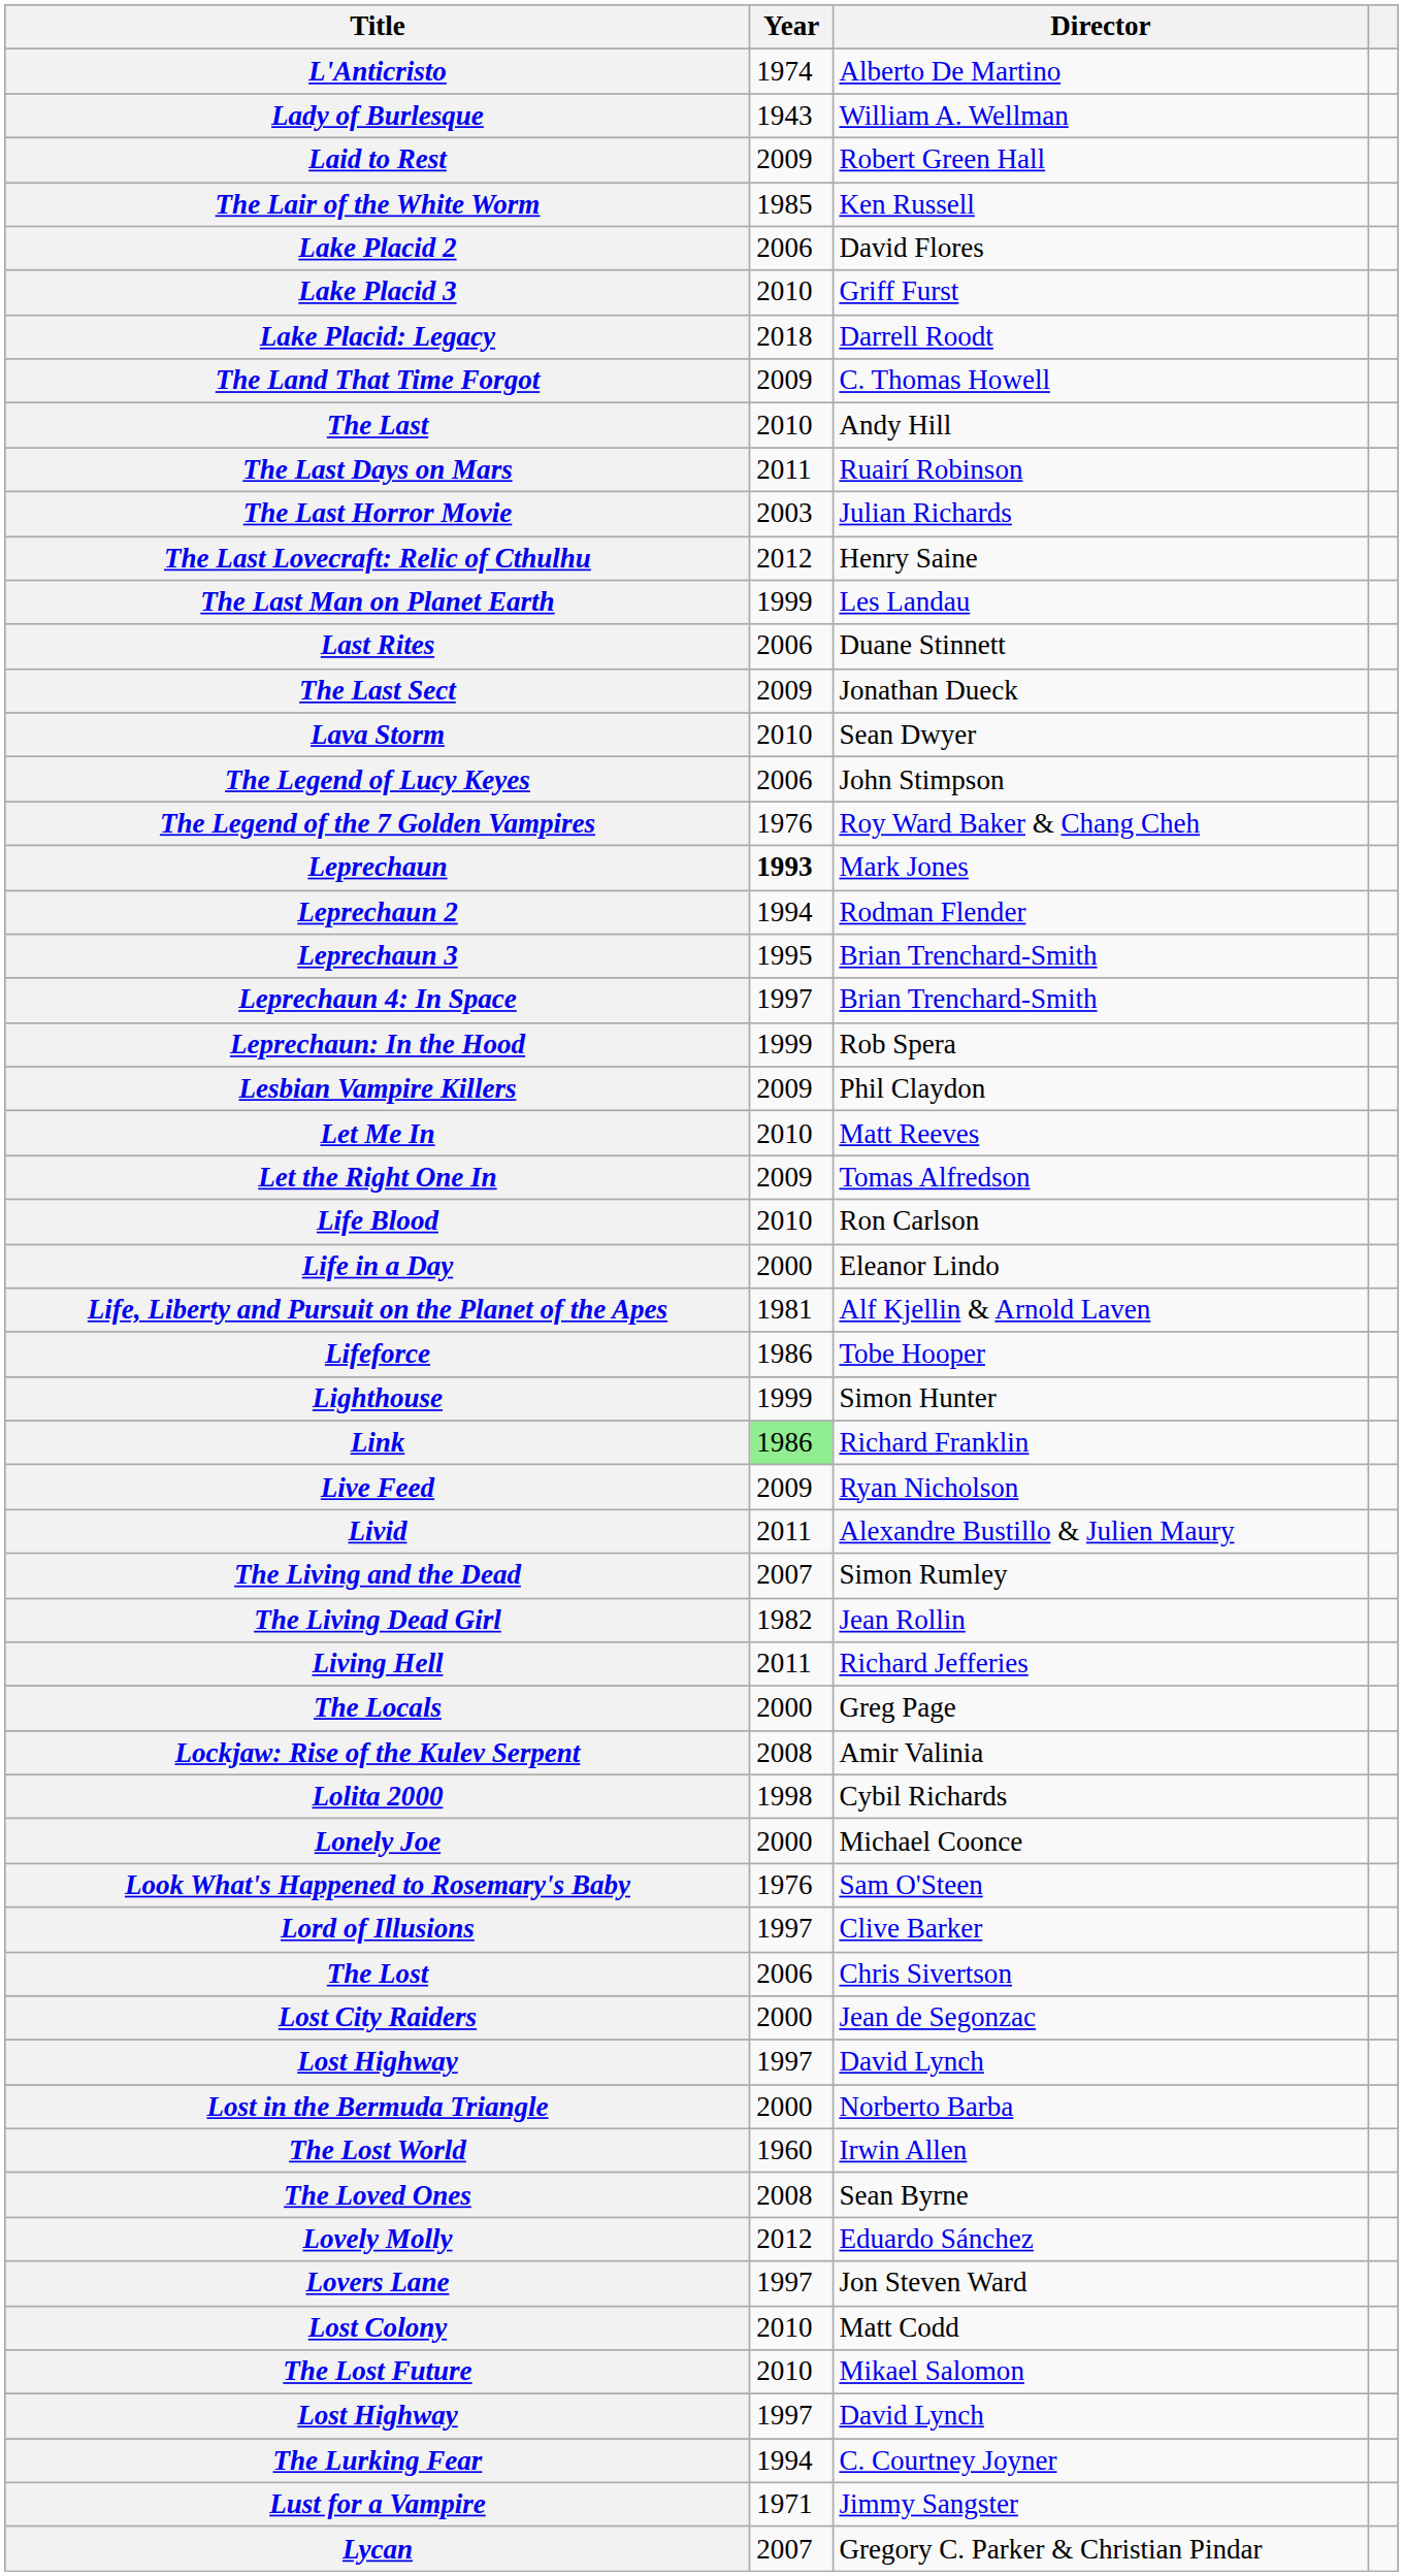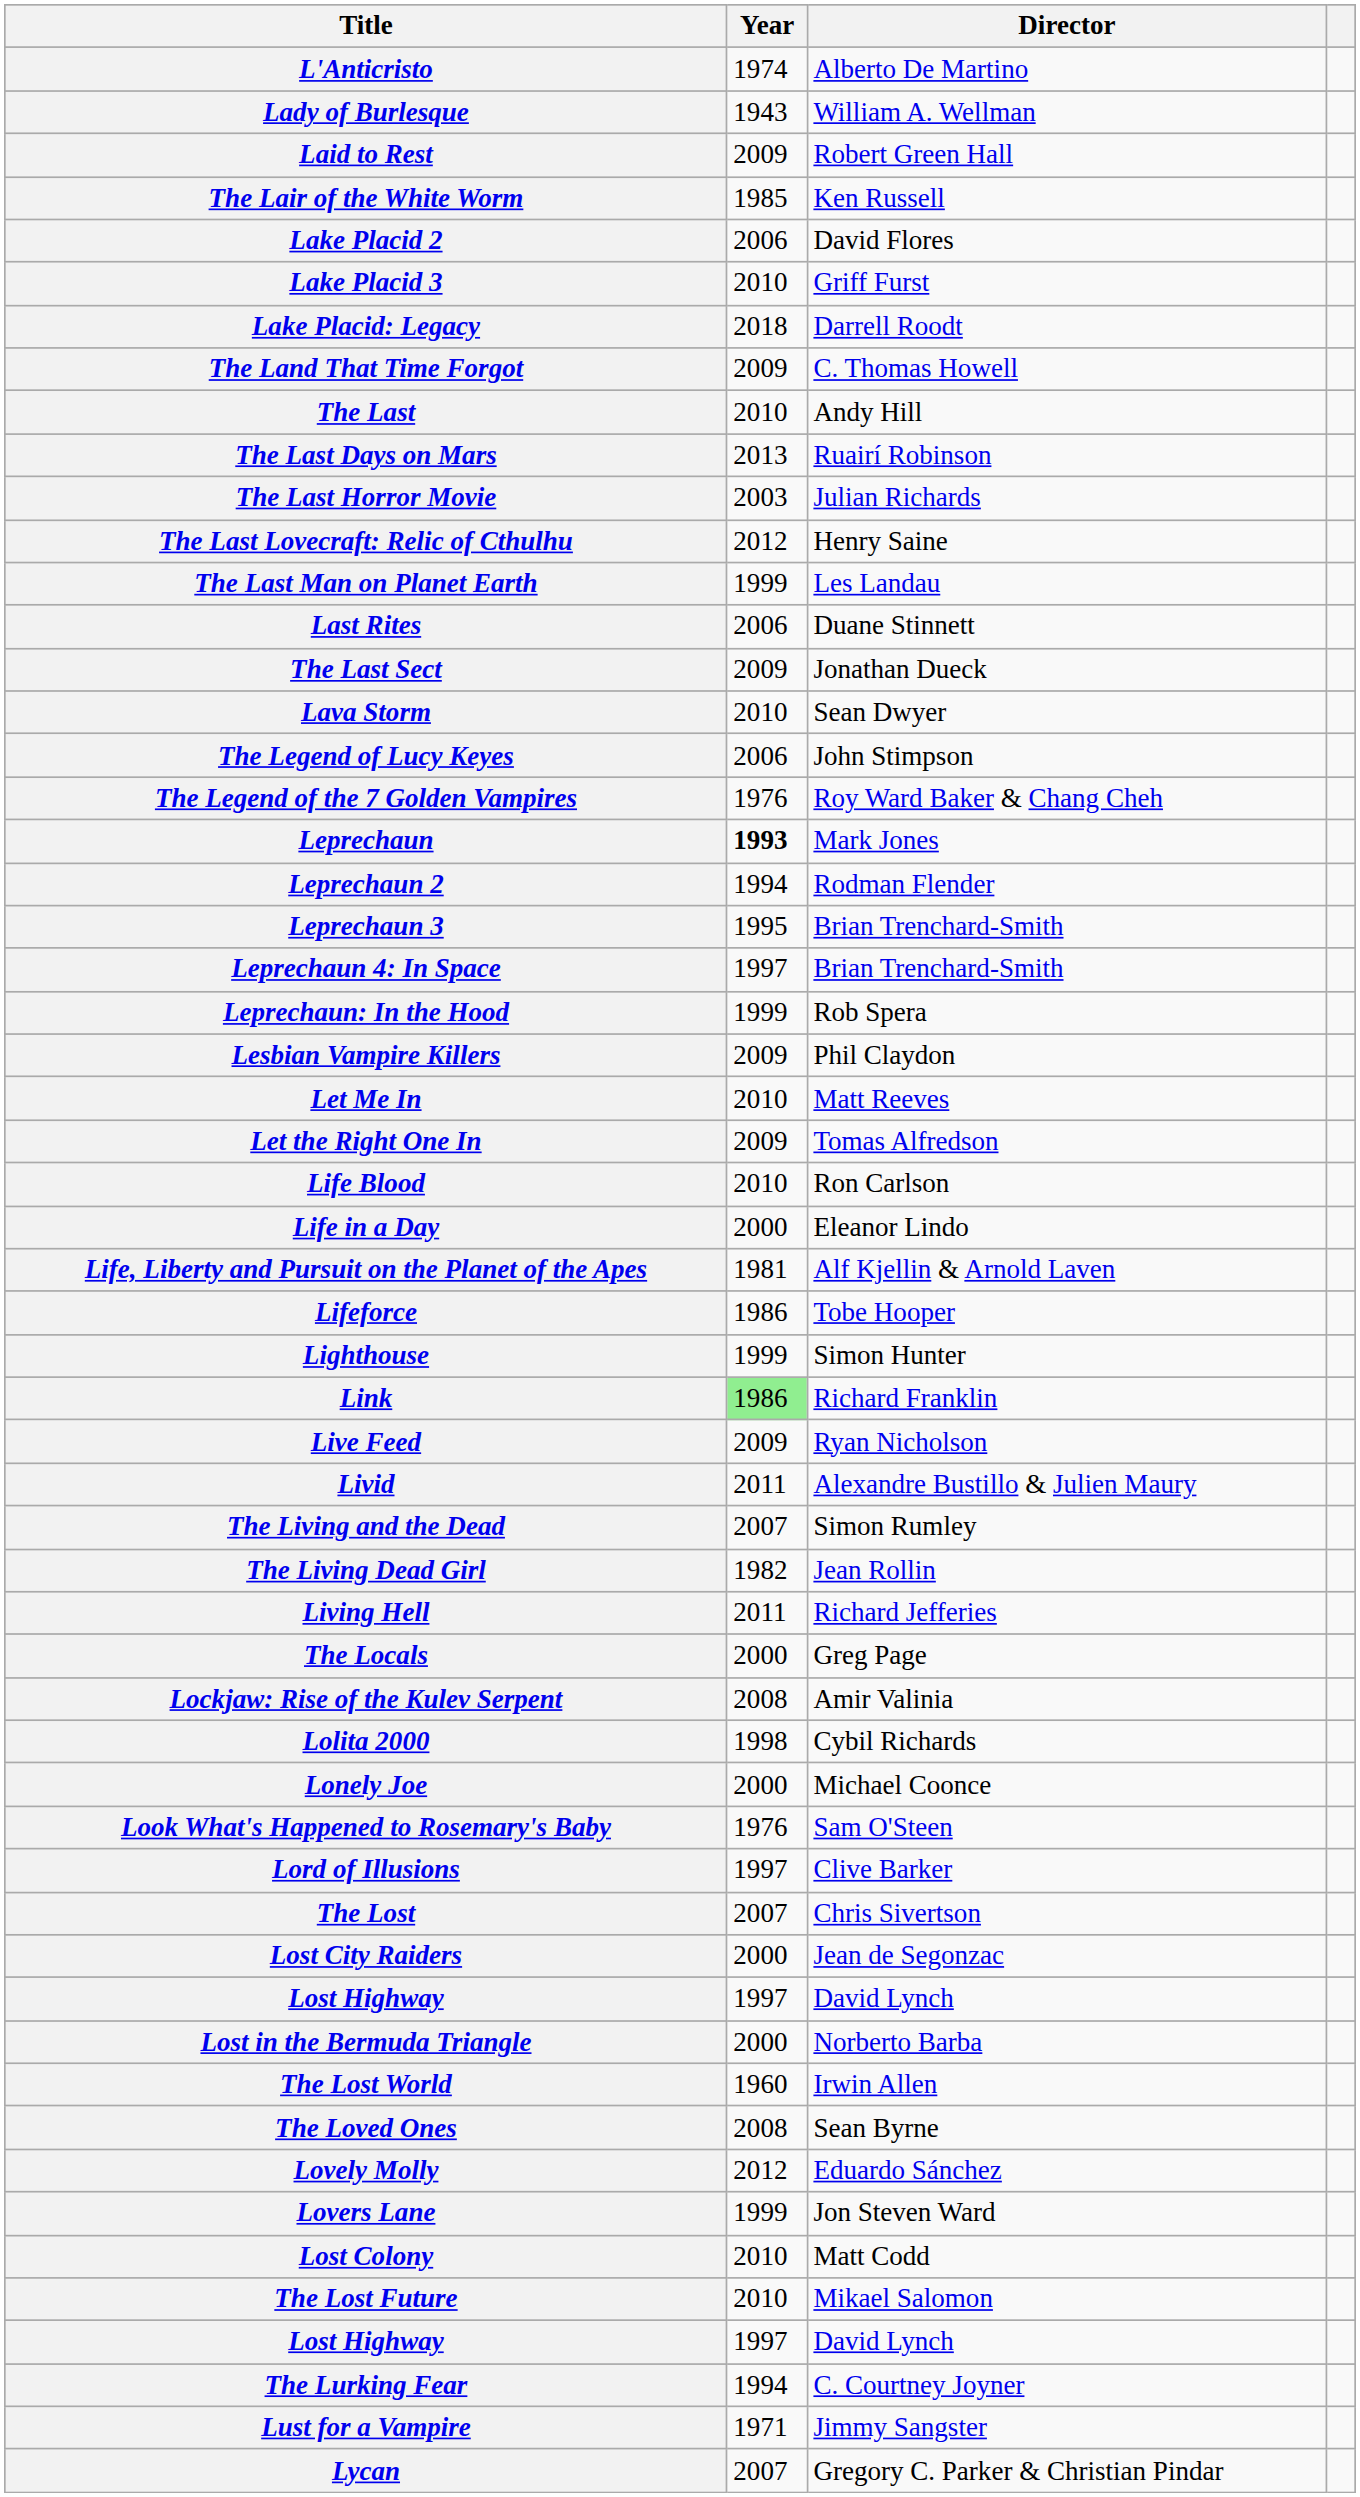 <table style="width:800px;" class="wikitable plainrowheaders sortable">
 <tr>
 <th width="420" scope="col">Title</th>
 <th width="40" scope="col">Year</th>
 <th width="300" scope="col">Director</th>
 <th scope="col"></th>
 </tr>
 <tr>
 <th scope="row"><em><a href='#'>L'Anticristo</a></em></th>
 <td>1974</td>
 <td><a href='#'>Alberto De Martino</a></td>
 <td></td>
 </tr>
 <tr>
 <th scope="row"><em><a href='#'>Lady of Burlesque</a></em></th>
 <td>1943</td>
 <td><a href='#'>William A. Wellman</a></td>
 <td align="center"></td>
 </tr>
 <tr>
 <th scope="row"><em><a href='#'>Laid to Rest</a></em></th>
 <td>2009</td>
 <td><a href='#'>Robert Green Hall</a></td>
 <td></td>
 </tr>
 <tr>
 <th scope="row"><em><a href='#'>The Lair of the White Worm</a></em></th>
 <td>1985</td>
 <td><a href='#'>Ken Russell</a></td>
 <td></td>
 </tr>
 <tr>
 <th scope="row"><em><a href='#'>Lake Placid 2</a></em></th>
 <td>2006</td>
 <td>David Flores</td>
 <td align="center"></td>
 </tr>
 <tr>
 <th scope="row"><em><a href='#'>Lake Placid 3</a></em></th>
 <td>2010</td>
 <td><a href='#'>Griff Furst</a></td>
 <td></td>
 </tr>
 <tr>
 <th scope="row"><em><a href='#'>Lake Placid: Legacy</a></em></th>
 <td>2018</td>
 <td><a href='#'>Darrell Roodt</a></td>
 <td></td>
 </tr>
 <tr>
 <th scope="row"><em><a href='#'>The Land That Time Forgot</a></em></th>
 <td>2009</td>
 <td><a href='#'>C. Thomas Howell</a></td>
 <td></td>
 </tr>
 <tr>
 <th scope="row"><em><a href='#'>The Last</a></em></th>
 <td>2010</td>
 <td>Andy Hill</td>
 <td></td>
 </tr>
 <tr>
 <th scope="row"><em><a href='#'>The Last Days on Mars</a></em></th>
-<td>2011</td>
+<td>2013</td>
 <td><a href='#'>Ruairí Robinson</a></td>
 <td align="center"></td>
 </tr>
 <tr>
 <th scope="row"><em><a href='#'>The Last Horror Movie</a></em></th>
 <td>2003</td>
 <td><a href='#'>Julian Richards</a></td>
 <td></td>
 </tr>
 <tr>
 <th scope="row"><em><a href='#'>The Last Lovecraft: Relic of Cthulhu</a></em></th>
 <td>2012</td>
 <td>Henry Saine</td>
 <td></td>
 </tr>
 <tr>
 <th scope="row"><em><a href='#'>The Last Man on Planet Earth</a></em></th>
 <td>1999</td>
 <td><a href='#'>Les Landau</a></td>
 <td></td>
 </tr>
 <tr>
 <th scope="row"><em><a href='#'>Last Rites</a></em></th>
 <td>2006</td>
 <td>Duane Stinnett</td>
 <td></td>
 </tr>
 <tr>
 <th scope="row"><em><a href='#'>The Last Sect</a></em></th>
 <td>2009</td>
 <td>Jonathan Dueck</td>
 <td></td>
 </tr>
 <tr>
 <th scope="row"><em><a href='#'>Lava Storm</a></em></th>
 <td>2010</td>
 <td>Sean Dwyer</td>
 <td></td>
 </tr>
 <tr>
 <th scope="row"><em><a href='#'>The Legend of Lucy Keyes</a></em></th>
 <td>2006</td>
 <td>John Stimpson</td>
 <td></td>
 </tr>
 <tr>
 <th scope="row"><em><a href='#'>The Legend of the 7 Golden Vampires</a></em></th>
 <td>1976</td>
 <td><a href='#'>Roy Ward Baker</a> & <a href='#'>Chang Cheh</a></td>
 <td></td>
 </tr>
 <tr>
 <th scope="row"><em><a href='#'>Leprechaun</a></em></th>
 <td><strong>1993</strong></td>
 <td><a href='#'>Mark Jones</a></td>
 <td></td>
 </tr>
 <tr>
 <th scope="row"><em><a href='#'>Leprechaun 2</a></em></th>
 <td>1994</td>
 <td><a href='#'>Rodman Flender</a></td>
 <td></td>
 </tr>
 <tr>
 <th scope="row"><em><a href='#'>Leprechaun 3</a></em></th>
 <td>1995</td>
 <td><a href='#'>Brian Trenchard-Smith</a></td>
 <td></td>
 </tr>
 <tr>
 <th scope="row"><em><a href='#'>Leprechaun 4: In Space</a></em></th>
 <td>1997</td>
 <td><a href='#'>Brian Trenchard-Smith</a></td>
 <td align="center"></td>
 </tr>
 <tr>
 <th scope="row"><em><a href='#'>Leprechaun: In the Hood</a></em></th>
 <td>1999</td>
 <td>Rob Spera</td>
 <td></td>
 </tr>
 <tr>
 <th scope="row"><em><a href='#'>Lesbian Vampire Killers</a></em></th>
 <td>2009</td>
 <td>Phil Claydon</td>
 <td align="center"></td>
 </tr>
 <tr>
 <th scope="row"><em><a href='#'>Let Me In</a></em></th>
 <td>2010</td>
 <td><a href='#'>Matt Reeves</a></td>
 <td align="center"></td>
 </tr>
 <tr>
 <th scope="row"><em><a href='#'>Let the Right One In</a></em></th>
 <td>2009</td>
 <td><a href='#'>Tomas Alfredson</a></td>
 <td align="center"></td>
 </tr>
 <tr>
 <th scope="row"><em><a href='#'>Life Blood</a></em></th>
 <td>2010</td>
 <td>Ron Carlson</td>
 <td></td>
 </tr>
 <tr>
 <th scope="row"><em><a href='#'>Life in a Day</a></em></th>
 <td>2000</td>
 <td>Eleanor Lindo</td>
 <td></td>
 </tr>
 <tr>
 <th scope="row"><em><a href='#'>Life, Liberty and Pursuit on the Planet of the Apes</a></em></th>
 <td>1981</td>
 <td><a href='#'>Alf Kjellin</a> & <a href='#'>Arnold Laven</a></td>
 <td></td>
 </tr>
 <tr>
 <th scope="row"><em><a href='#'>Lifeforce</a></em></th>
 <td>1986</td>
 <td><a href='#'>Tobe Hooper</a></td>
 <td></td>
 </tr>
 <tr>
 <th scope="row"><em><a href='#'>Lighthouse</a></em></th>
 <td>1999</td>
 <td>Simon Hunter</td>
 <td></td>
 </tr>
 <tr>
 <th scope="row"><em><a href='#'>Link</a></em></th>
 <td style="background: lightgreen;">1986</td>
 <td><a href='#'>Richard Franklin</a></td>
 <td></td>
 </tr>
 <tr>
 <th scope="row"><em><a href='#'>Live Feed</a></em></th>
 <td>2009</td>
 <td><a href='#'>Ryan Nicholson</a></td>
 <td></td>
 </tr>
 <tr>
 <th scope="row"><em><a href='#'>Livid</a></em></th>
 <td>2011</td>
 <td><a href='#'>Alexandre Bustillo</a> & <a href='#'>Julien Maury</a></td>
 <td></td>
 </tr>
 <tr>
 <th scope="row"><em><a href='#'>The Living and the Dead</a></em></th>
 <td>2007</td>
 <td>Simon Rumley</td>
 <td align="center"></td>
 </tr>
 <tr>
 <th scope="row"><em><a href='#'>The Living Dead Girl</a></em></th>
 <td>1982</td>
 <td><a href='#'>Jean Rollin</a></td>
 <td></td>
 </tr>
 <tr>
 <th scope="row"><em><a href='#'>Living Hell</a></em></th>
 <td>2011</td>
 <td><a href='#'>Richard Jefferies</a></td>
 <td></td>
 </tr>
 <tr>
 <th scope="row"><em><a href='#'>The Locals</a></em></th>
 <td>2000</td>
 <td>Greg Page</td>
 <td align="center"></td>
 </tr>
 <tr>
 <th scope="row"><em><a href='#'>Lockjaw: Rise of the Kulev Serpent</a></em></th>
 <td>2008</td>
 <td>Amir Valinia</td>
 <td></td>
 </tr>
 <tr>
 <th scope="row"><em><a href='#'>Lolita 2000</a></em></th>
 <td>1998</td>
 <td>Cybil Richards</td>
 <td></td>
 </tr>
 <tr>
 <th scope="row"><em><a href='#'>Lonely Joe</a></em></th>
 <td>2000</td>
 <td>Michael Coonce</td>
 <td></td>
 </tr>
 <tr>
 <th scope="row"><em><a href='#'>Look What's Happened to Rosemary's Baby</a></em></th>
 <td>1976</td>
 <td><a href='#'>Sam O'Steen</a></td>
 <td></td>
 </tr>
 <tr>
 <th scope="row"><em><a href='#'>Lord of Illusions</a></em></th>
 <td>1997</td>
 <td><a href='#'>Clive Barker</a></td>
 <td></td>
 </tr>
 <tr>
 <th scope="row"><em><a href='#'>The Lost</a></em></th>
-<td>2006</td>
+<td>2007</td>
 <td><a href='#'>Chris Sivertson</a></td>
 <td></td>
 </tr>
 <tr>
 <th scope="row"><em><a href='#'>Lost City Raiders</a></em></th>
 <td>2000</td>
 <td><a href='#'>Jean de Segonzac</a></td>
 <td></td>
 </tr>
 <tr>
 <th scope="row"><em><a href='#'>Lost Highway</a></em></th>
 <td>1997</td>
 <td><a href='#'>David Lynch</a></td>
 <td align="center"></td>
 </tr>
 <tr>
 <th scope="row"><em><a href='#'>Lost in the Bermuda Triangle</a></em></th>
 <td>2000</td>
 <td><a href='#'>Norberto Barba</a></td>
 <td></td>
 </tr>
 <tr>
 <th scope="row"><em><a href='#'>The Lost World</a></em></th>
 <td>1960</td>
 <td><a href='#'>Irwin Allen</a></td>
 <td></td>
 </tr>
 <tr>
 <th scope="row"><em><a href='#'>The Loved Ones</a></em></th>
 <td>2008</td>
 <td>Sean Byrne</td>
 <td align="center"></td>
 </tr>
 <tr>
 <th scope="row"><em><a href='#'>Lovely Molly</a></em></th>
 <td>2012</td>
 <td><a href='#'>Eduardo Sánchez</a></td>
 <td></td>
 </tr>
 <tr>
 <th scope="row"><em><a href='#'>Lovers Lane</a></em></th>
-<td>1997</td>
+<td>1999</td>
 <td>Jon Steven Ward</td>
 <td align="center"></td>
 </tr>
 <tr>
 <th scope="row"><em><a href='#'>Lost Colony</a></em></th>
 <td>2010</td>
 <td>Matt Codd</td>
 <td></td>
 </tr>
 <tr>
 <th scope="row"><em><a href='#'>The Lost Future</a></em></th>
 <td>2010</td>
 <td><a href='#'>Mikael Salomon</a></td>
 <td></td>
 </tr>
 <tr>
 <th scope="row"><em><a href='#'>Lost Highway</a></em></th>
 <td>1997</td>
 <td><a href='#'>David Lynch</a></td>
 <td></td>
 </tr>
 <tr>
 <th scope="row"><em><a href='#'>The Lurking Fear</a></em></th>
 <td>1994</td>
 <td><a href='#'>C. Courtney Joyner</a></td>
 <td></td>
 </tr>
 <tr>
 <th scope="row"><em><a href='#'>Lust for a Vampire</a></em></th>
 <td>1971</td>
 <td><a href='#'>Jimmy Sangster</a></td>
 <td></td>
 </tr>
 <tr>
 <th scope="row"><em><a href='#'>Lycan</a></em></th>
 <td>2007</td>
 <td>Gregory C. Parker & Christian Pindar</td>
 <td></td>
 </tr>
 </table>
